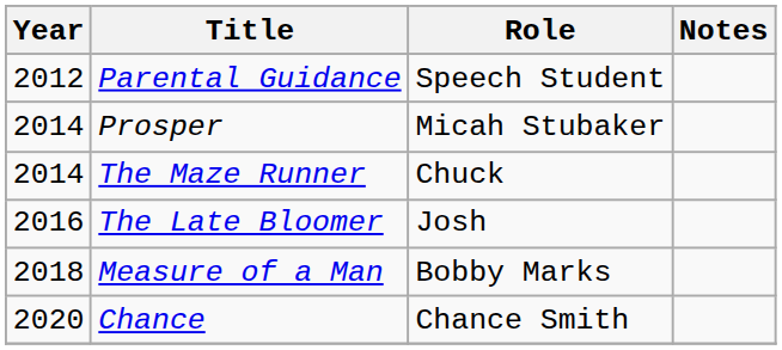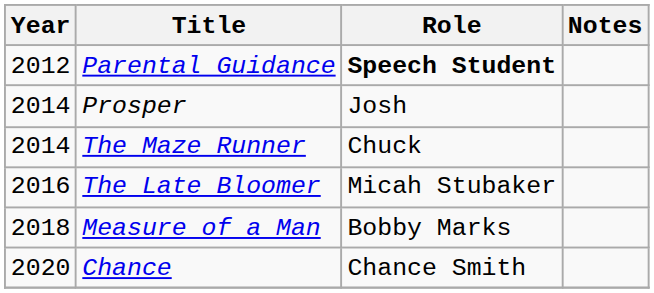 <table class="wikitable sortable">
 <tr>
 <th>Year</th>
 <th>Title</th>
 <th>Role</th>
 <th class="unsortable">Notes</th>
 </tr>
 <tr>
 <td>2012</td>
 <td><em><a href='#'>Parental Guidance</a></em></td>
-<td>Speech Student</td>
+<td><strong>Speech Student</strong></td>
 <td></td>
 </tr>
 <tr>
 <td>2014</td>
 <td><em>Prosper</em></td>
-<td>Micah Stubaker</td>
+<td>Josh</td>
 <td></td>
 </tr>
 <tr>
 <td>2014</td>
 <td><em><a href='#'>The Maze Runner</a></em></td>
 <td>Chuck</td>
 <td></td>
 </tr>
 <tr>
 <td>2016</td>
 <td><em><a href='#'>The Late Bloomer</a></em></td>
-<td>Josh</td>
+<td>Micah Stubaker</td>
 <td></td>
 </tr>
 <tr>
 <td>2018</td>
 <td><em><a href='#'>Measure of a Man</a></em></td>
 <td>Bobby Marks</td>
 <td></td>
 </tr>
 <tr>
 <td>2020</td>
 <td><em><a href='#'>Chance</a></em></td>
 <td>Chance Smith</td>
 <td></td>
 </tr>
 <tr>
 </tr>
 </table>
